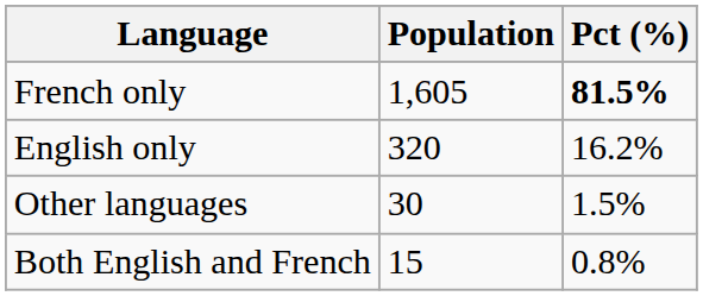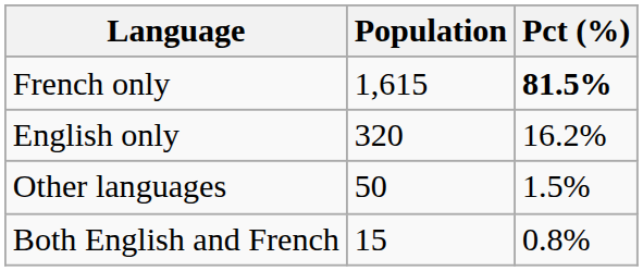 <table class="wikitable">
 <tr>
 <th>Language</th>
 <th>Population</th>
 <th>Pct (%)</th>
 </tr>
 <tr>
 <td>French only</td>
-<td>1,605</td>
+<td>1,615</td>
 <td><strong>81.5%</strong></td>
 </tr>
 <tr>
 <td>English only</td>
 <td>320</td>
 <td>16.2%</td>
 </tr>
 <tr>
 <td>Other languages</td>
-<td>30</td>
+<td>50</td>
 <td>1.5%</td>
 </tr>
 <tr>
 <td>Both English and French</td>
 <td>15</td>
 <td>0.8%</td>
 </tr>
 </table>
